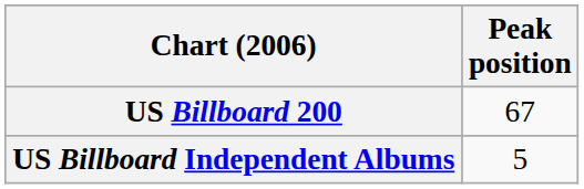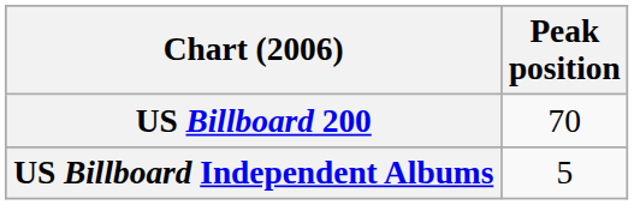 <table class="wikitable sortable plainrowheaders" style="text-align:center">
 <tr>
 <th scope="col">Chart (2006)</th>
 <th scope="col">Peak<br> position</th>
 </tr>
 <tr>
 <th scope="row">US <a href='#'><em>Billboard</em> 200</a></th>
-<td>67</td>
+<td>70</td>
 </tr>
 <tr>
 <th scope="row">US <em>Billboard</em> <a href='#'>Independent Albums</a></th>
 <td>5</td>
 </tr>
 </table>
